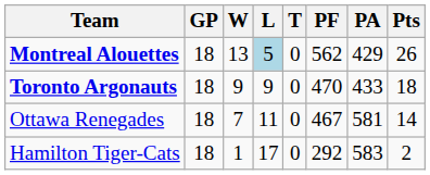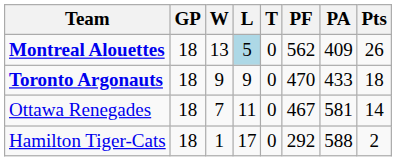 <table class="wikitable" style="float:left; margin-right:1em">
 <tr>
 <th>Team</th>
 <th>GP</th>
 <th>W</th>
 <th>L</th>
 <th>T</th>
 <th>PF</th>
 <th>PA</th>
 <th>Pts</th>
 </tr>
 <tr align="center">
 <td align="left"><strong><a href='#'>Montreal Alouettes</a></strong></td>
 <td>18</td>
 <td>13</td>
 <td style="background: lightblue;">5</td>
 <td>0</td>
 <td>562</td>
-<td>429</td>
+<td>409</td>
 <td>26</td>
 </tr>
 <tr align="center">
 <td align="left"><strong><a href='#'>Toronto Argonauts</a></strong></td>
 <td>18</td>
 <td>9</td>
 <td>9</td>
 <td>0</td>
 <td>470</td>
 <td>433</td>
 <td>18</td>
 </tr>
 <tr align="center">
 <td align="left"><a href='#'>Ottawa Renegades</a></td>
 <td>18</td>
 <td>7</td>
 <td>11</td>
 <td>0</td>
 <td>467</td>
 <td>581</td>
 <td>14</td>
 </tr>
 <tr align="center">
 <td align="left"><a href='#'>Hamilton Tiger-Cats</a></td>
 <td>18</td>
 <td>1</td>
 <td>17</td>
 <td>0</td>
 <td>292</td>
-<td>583</td>
+<td>588</td>
 <td>2</td>
 </tr>
 </table>
